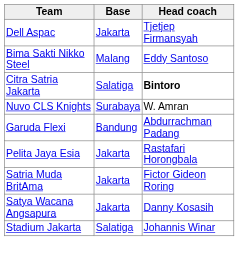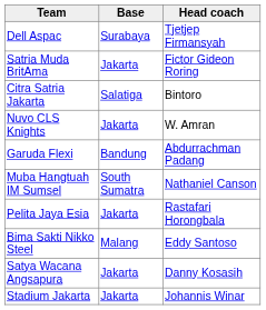 <table class="toccolours" border="1" cellpadding="2" style="border-collapse: collapse; text-align: left; width: 40%;">
 <tr style="background:#efefef; text-align: center">
 <th>Team</th>
 <th>Base</th>
 <th>Head coach</th>
 </tr>
 <tr style="">
 <td><a href='#'>Dell Aspac</a></td>
-<td><a href='#'>Jakarta</a></td>
+<td><a href='#'>Surabaya</a></td>
 <td><a href='#'>Tjetjep Firmansyah</a></td>
 </tr>
 <tr>
-<td><a href='#'>Bima Sakti Nikko Steel</a></td>
-<td><a href='#'>Malang</a></td>
-<td><a href='#'>Eddy Santoso</a></td>
+<td><a href='#'>Satria Muda BritAma</a></td>
+<td><a href='#'>Jakarta</a></td>
+<td><a href='#'>Fictor Gideon Roring</a></td>
 </tr>
 <tr>
 <td><a href='#'>Citra Satria Jakarta</a></td>
 <td><a href='#'>Salatiga</a></td>
-<td><strong>Bintoro</strong></td>
+<td>Bintoro</td>
 </tr>
 <tr>
 <td><a href='#'>Nuvo CLS Knights</a></td>
-<td><a href='#'>Surabaya</a></td>
+<td><a href='#'>Jakarta</a></td>
 <td>W. Amran</td>
 </tr>
 <tr>
 <td><a href='#'>Garuda Flexi</a></td>
 <td><a href='#'>Bandung</a></td>
 <td><a href='#'>Abdurrachman Padang</a></td>
 </tr>
 <tr>
+<td><a href='#'>Muba Hangtuah IM Sumsel</a></td>
+<td><a href='#'>South Sumatra</a></td>
+<td><a href='#'>Nathaniel Canson</a></td>
+</tr>
+<tr>
 <td><a href='#'>Pelita Jaya Esia</a></td>
 <td><a href='#'>Jakarta</a></td>
 <td><a href='#'>Rastafari Horongbala</a></td>
 </tr>
 <tr>
-<td><a href='#'>Satria Muda BritAma</a></td>
-<td><a href='#'>Jakarta</a></td>
-<td><a href='#'>Fictor Gideon Roring</a></td>
+<td><a href='#'>Bima Sakti Nikko Steel</a></td>
+<td><a href='#'>Malang</a></td>
+<td><a href='#'>Eddy Santoso</a></td>
 </tr>
 <tr>
 <td><a href='#'>Satya Wacana Angsapura</a></td>
 <td><a href='#'>Jakarta</a></td>
 <td><a href='#'>Danny Kosasih</a></td>
 </tr>
 <tr>
 <td><a href='#'>Stadium Jakarta</a></td>
-<td><a href='#'>Salatiga</a></td>
+<td><a href='#'>Jakarta</a></td>
 <td><a href='#'>Johannis Winar</a></td>
 </tr>
 </table>
